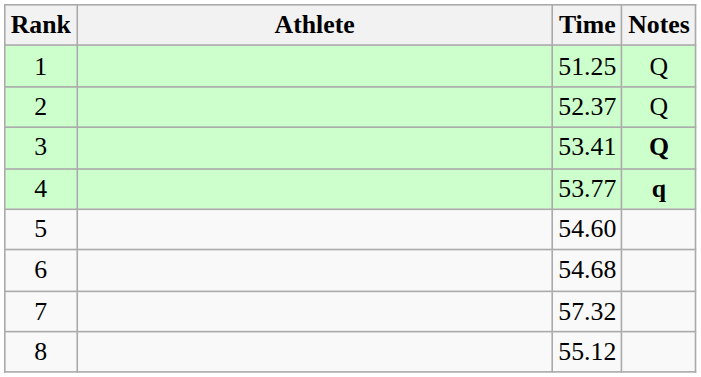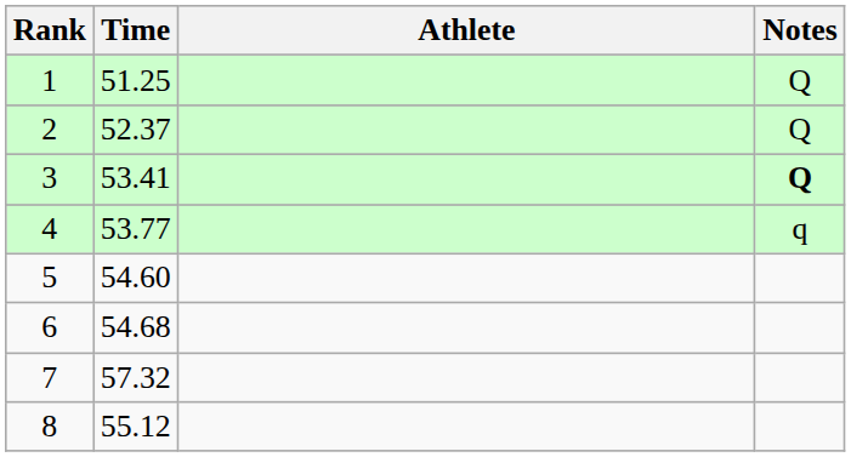 <table class="wikitable" style="text-align:center">
 <tr>
 <th>Rank</th>
+<th>Time</th>
 <th Style="width:18em">Athlete</th>
-<th>Time</th>
 <th>Notes</th>
 </tr>
 <tr style="background:#cfc">
 <td>1</td>
+<td>51.25</td>
 <td style="text-align:left"></td>
-<td>51.25</td>
 <td>Q</td>
 </tr>
 <tr style="background:#cfc">
 <td>2</td>
+<td>52.37</td>
 <td style="text-align:left"></td>
-<td>52.37</td>
 <td>Q</td>
 </tr>
 <tr style="background:#cfc">
 <td>3</td>
+<td>53.41</td>
 <td style="text-align:left"></td>
-<td>53.41</td>
 <td><strong>Q</strong></td>
 </tr>
 <tr style="background:#cfc">
 <td>4</td>
+<td>53.77</td>
 <td style="text-align:left"></td>
-<td>53.77</td>
-<td><strong>q</strong></td>
+<td>q</td>
 </tr>
 <tr>
 <td>5</td>
+<td>54.60</td>
 <td style="text-align:left"></td>
-<td>54.60</td>
 <td></td>
 </tr>
 <tr>
 <td>6</td>
+<td>54.68</td>
 <td style="text-align:left"></td>
-<td>54.68</td>
 <td></td>
 </tr>
 <tr>
 <td>7</td>
+<td>57.32</td>
 <td style="text-align:left"></td>
-<td>57.32</td>
 <td></td>
 </tr>
 <tr>
 <td>8</td>
+<td>55.12</td>
 <td style="text-align:left"></td>
-<td>55.12</td>
 <td></td>
 </tr>
 </table>
